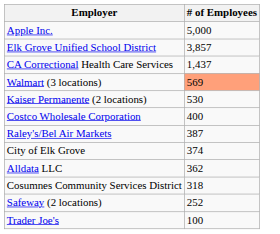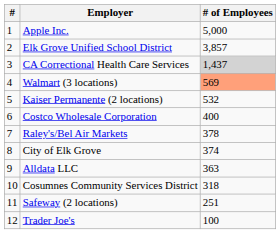 <table class="wikitable">
 <tr>
+<th>#</th>
 <th>Employer</th>
 <th># of Employees</th>
 </tr>
 <tr>
+<td>1</td>
 <td><a href='#'>Apple Inc.</a></td>
 <td>5,000</td>
 </tr>
 <tr>
+<td>2</td>
 <td><a href='#'>Elk Grove Unified School District</a></td>
 <td>3,857</td>
 </tr>
 <tr>
+<td>3</td>
 <td><a href='#'>CA Correctional</a> Health Care Services</td>
-<td>1,437</td>
+<td style="background: lightgrey;">1,437</td>
 </tr>
 <tr>
+<td>4</td>
 <td><a href='#'>Walmart</a> (3 locations)</td>
 <td style="background: lightsalmon;">569</td>
 </tr>
 <tr>
+<td>5</td>
 <td><a href='#'>Kaiser Permanente</a> (2 locations)</td>
-<td>530</td>
+<td>532</td>
 </tr>
 <tr>
+<td>6</td>
 <td><a href='#'>Costco Wholesale Corporation</a></td>
 <td>400</td>
 </tr>
 <tr>
+<td>7</td>
 <td><a href='#'>Raley's/Bel Air Markets</a></td>
-<td>387</td>
+<td>378</td>
 </tr>
 <tr>
+<td>8</td>
 <td>City of Elk Grove</td>
 <td>374</td>
 </tr>
 <tr>
+<td>9</td>
 <td><a href='#'>Alldata</a> LLC</td>
-<td>362</td>
+<td>363</td>
 </tr>
 <tr>
+<td>10</td>
 <td>Cosumnes Community Services District</td>
 <td>318</td>
 </tr>
 <tr>
+<td>11</td>
 <td><a href='#'>Safeway</a> (2 locations)</td>
-<td>252</td>
+<td>251</td>
 </tr>
 <tr>
+<td>12</td>
 <td><a href='#'>Trader Joe's</a></td>
 <td>100</td>
 </tr>
 </table>
